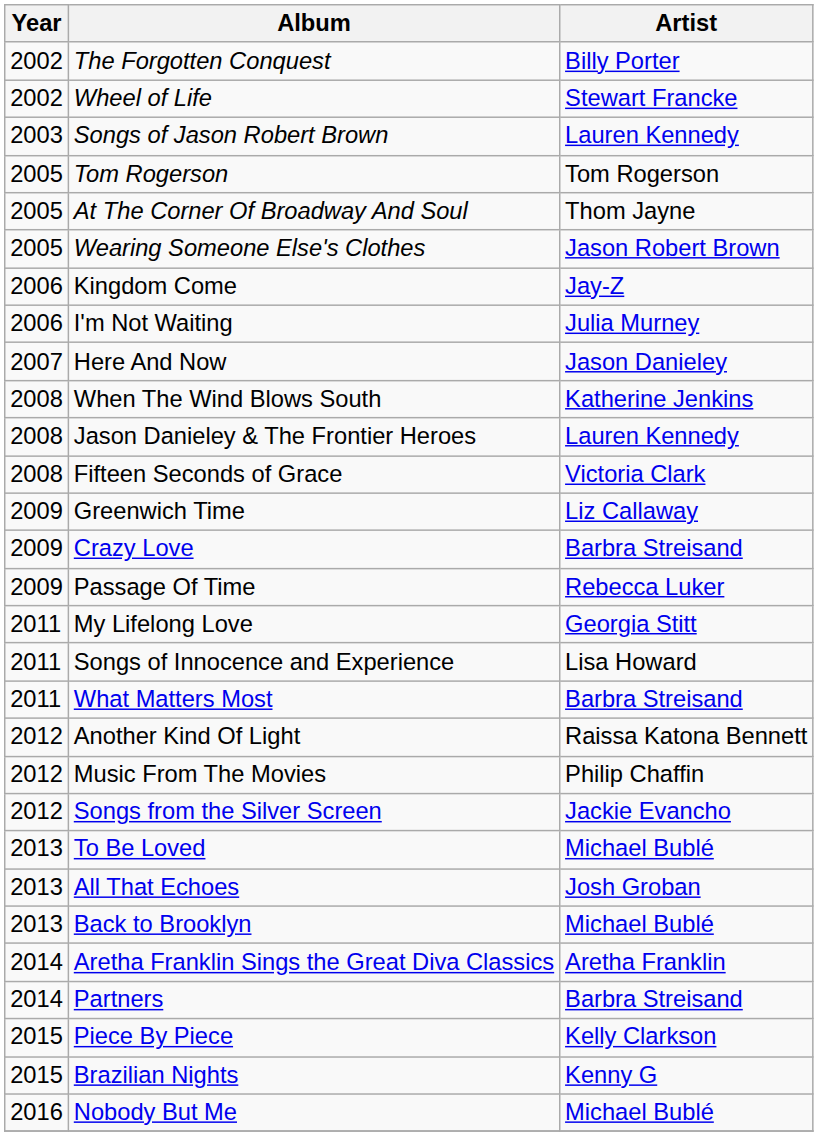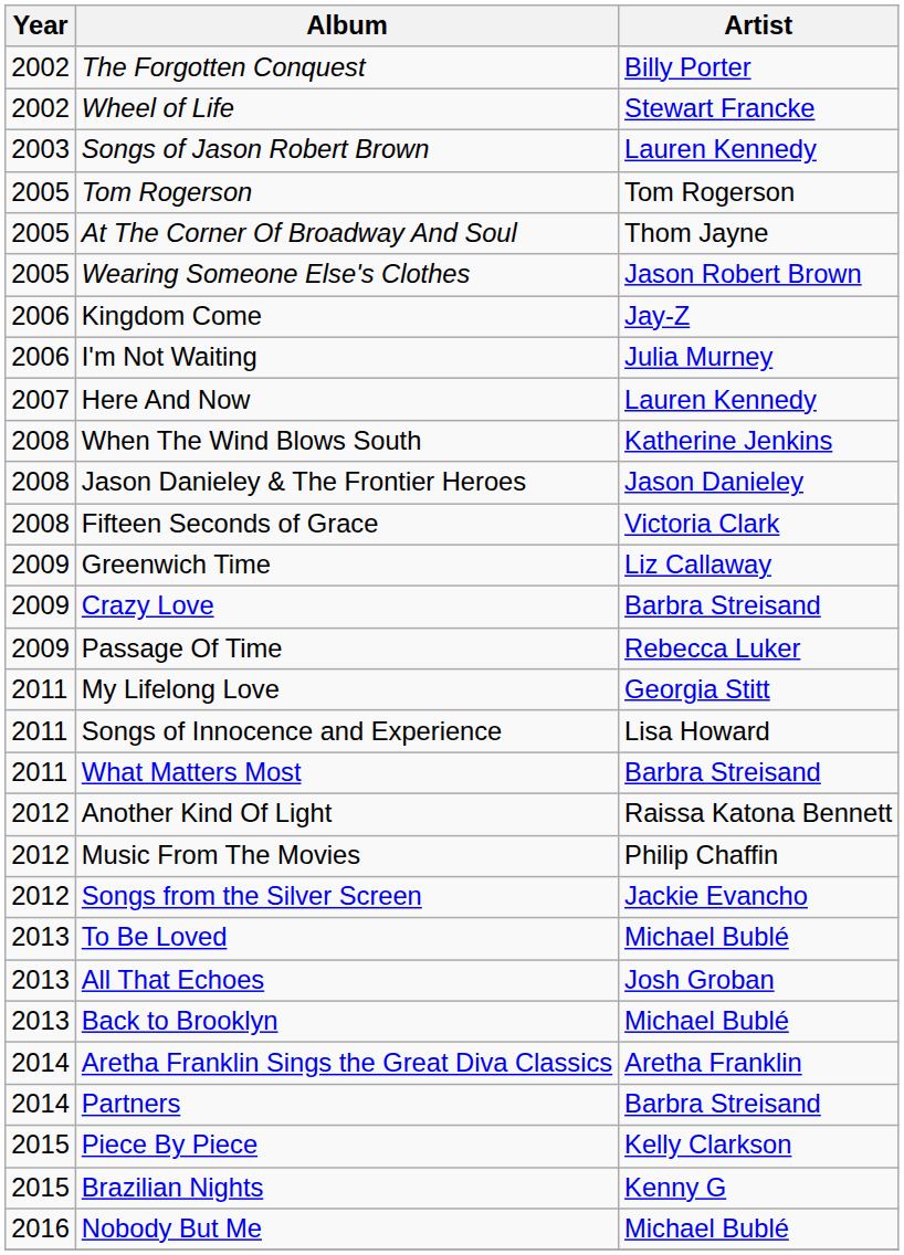 <table class="wikitable">
 <tr>
 <th>Year</th>
 <th>Album</th>
 <th>Artist</th>
 </tr>
 <tr>
 <td>2002</td>
 <td><em>The Forgotten Conquest</em></td>
 <td><a href='#'>Billy Porter</a></td>
 </tr>
 <tr>
 <td>2002</td>
 <td><em>Wheel of Life</em></td>
 <td><a href='#'>Stewart Francke</a></td>
 </tr>
 <tr>
 <td>2003</td>
 <td><em>Songs of Jason Robert Brown</em></td>
 <td><a href='#'>Lauren Kennedy</a></td>
 </tr>
 <tr>
 <td>2005</td>
 <td><em>Tom Rogerson</em></td>
 <td>Tom Rogerson</td>
 </tr>
 <tr>
 <td>2005</td>
 <td><em>At The Corner Of Broadway And Soul</em></td>
 <td>Thom Jayne</td>
 </tr>
 <tr>
 <td>2005</td>
 <td><em>Wearing Someone Else's Clothes</em></td>
 <td><a href='#'>Jason Robert Brown</a></td>
 </tr>
 <tr>
 <td>2006</td>
 <td>Kingdom Come<em></td>
 <td><a href='#'>Jay-Z</a></td>
 </tr>
 <tr>
 <td>2006</td>
 <td></em>I'm Not Waiting<em></td>
 <td><a href='#'>Julia Murney</a></td>
 </tr>
 <tr>
 <td>2007</td>
 <td></em>Here And Now<em></td>
-<td><a href='#'>Jason Danieley</a></td>
+<td><a href='#'>Lauren Kennedy</a></td>
 </tr>
 <tr>
 <td>2008</td>
 <td></em>When The Wind Blows South<em></td>
 <td><a href='#'>Katherine Jenkins</a></td>
 </tr>
 <tr>
 <td>2008</td>
 <td></em>Jason Danieley & The Frontier Heroes<em></td>
-<td><a href='#'>Lauren Kennedy</a></td>
+<td><a href='#'>Jason Danieley</a></td>
 </tr>
 <tr>
 <td>2008</td>
 <td></em>Fifteen Seconds of Grace<em></td>
 <td><a href='#'>Victoria Clark</a></td>
 </tr>
 <tr>
 <td>2009</td>
 <td></em>Greenwich Time<em></td>
 <td><a href='#'>Liz Callaway</a></td>
 </tr>
 <tr>
 <td>2009</td>
 <td></em><a href='#'>Crazy Love</a><em></td>
 <td><a href='#'>Barbra Streisand</a></td>
 </tr>
 <tr>
 <td>2009</td>
 <td></em>Passage Of Time<em></td>
 <td><a href='#'>Rebecca Luker</a></td>
 </tr>
 <tr>
 <td>2011</td>
 <td></em>My Lifelong Love<em></td>
 <td><a href='#'>Georgia Stitt</a></td>
 </tr>
 <tr>
 <td>2011</td>
 <td></em>Songs of Innocence and Experience<em></td>
 <td>Lisa Howard</td>
 </tr>
 <tr>
 <td>2011</td>
 <td></em><a href='#'>What Matters Most</a><em></td>
 <td><a href='#'>Barbra Streisand</a></td>
 </tr>
 <tr>
 <td>2012</td>
 <td></em>Another Kind Of Light<em></td>
 <td>Raissa Katona Bennett</td>
 </tr>
 <tr>
 <td>2012</td>
 <td></em>Music From The Movies<em></td>
 <td>Philip Chaffin</td>
 </tr>
 <tr>
 <td>2012</td>
 <td></em><a href='#'>Songs from the Silver Screen</a><em></td>
 <td><a href='#'>Jackie Evancho</a></td>
 </tr>
 <tr>
 <td>2013</td>
 <td></em><a href='#'>To Be Loved</a><em></td>
 <td><a href='#'>Michael Bublé</a></td>
 </tr>
 <tr>
 <td>2013</td>
 <td></em><a href='#'>All That Echoes</a><em></td>
 <td><a href='#'>Josh Groban</a></td>
 </tr>
 <tr>
 <td>2013</td>
 <td></em><a href='#'>Back to Brooklyn</a><em></td>
 <td><a href='#'>Michael Bublé</a></td>
 </tr>
 <tr>
 <td>2014</td>
 <td></em><a href='#'>Aretha Franklin Sings the Great Diva Classics</a><em></td>
 <td><a href='#'>Aretha Franklin</a></td>
 </tr>
 <tr>
 <td>2014</td>
 <td></em><a href='#'>Partners</a><em></td>
 <td><a href='#'>Barbra Streisand</a></td>
 </tr>
 <tr>
 <td>2015</td>
 <td></em><a href='#'>Piece By Piece</a><em></td>
 <td><a href='#'>Kelly Clarkson</a></td>
 </tr>
 <tr>
 <td>2015</td>
 <td></em><a href='#'>Brazilian Nights</a><em></td>
 <td><a href='#'>Kenny G</a></td>
 </tr>
 <tr>
 <td>2016</td>
 <td></em><a href='#'>Nobody But Me</a><em></td>
 <td><a href='#'>Michael Bublé</a></td>
 </tr>
 <tr>
 </tr>
 </table>
